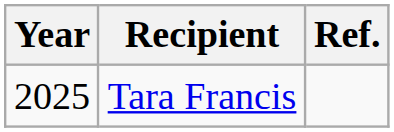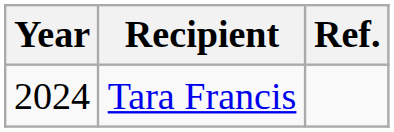 <table class="wikitable sortable mw-collapsible">
 <tr>
 <th>Year</th>
 <th>Recipient</th>
 <th>Ref.</th>
 </tr>
 <tr>
-<td>2025</td>
+<td>2024</td>
 <td><a href='#'>Tara Francis</a></td>
 <td></td>
 </tr>
 </table>
